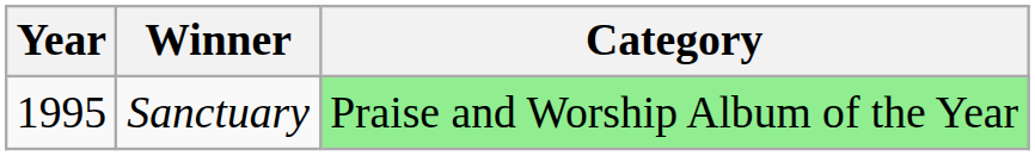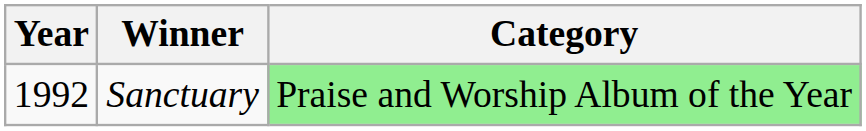 <table class="wikitable">
 <tr>
 <th>Year</th>
 <th>Winner</th>
 <th>Category</th>
 </tr>
 <tr>
-<td>1995</td>
+<td>1992</td>
 <td><em>Sanctuary</em></td>
 <td style="background: lightgreen;">Praise and Worship Album of the Year</td>
 </tr>
 </table>
